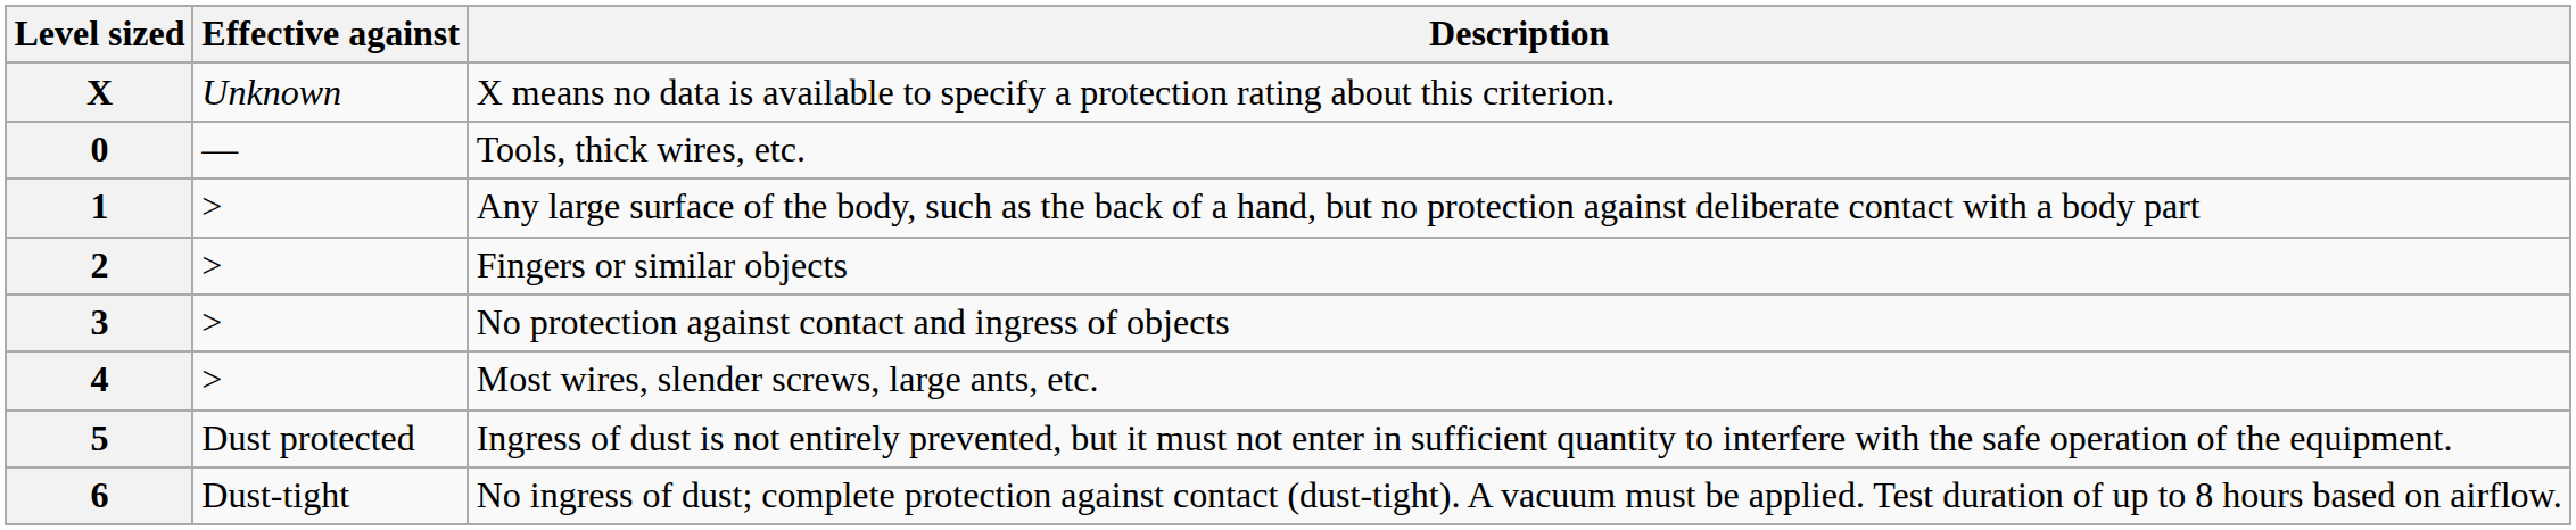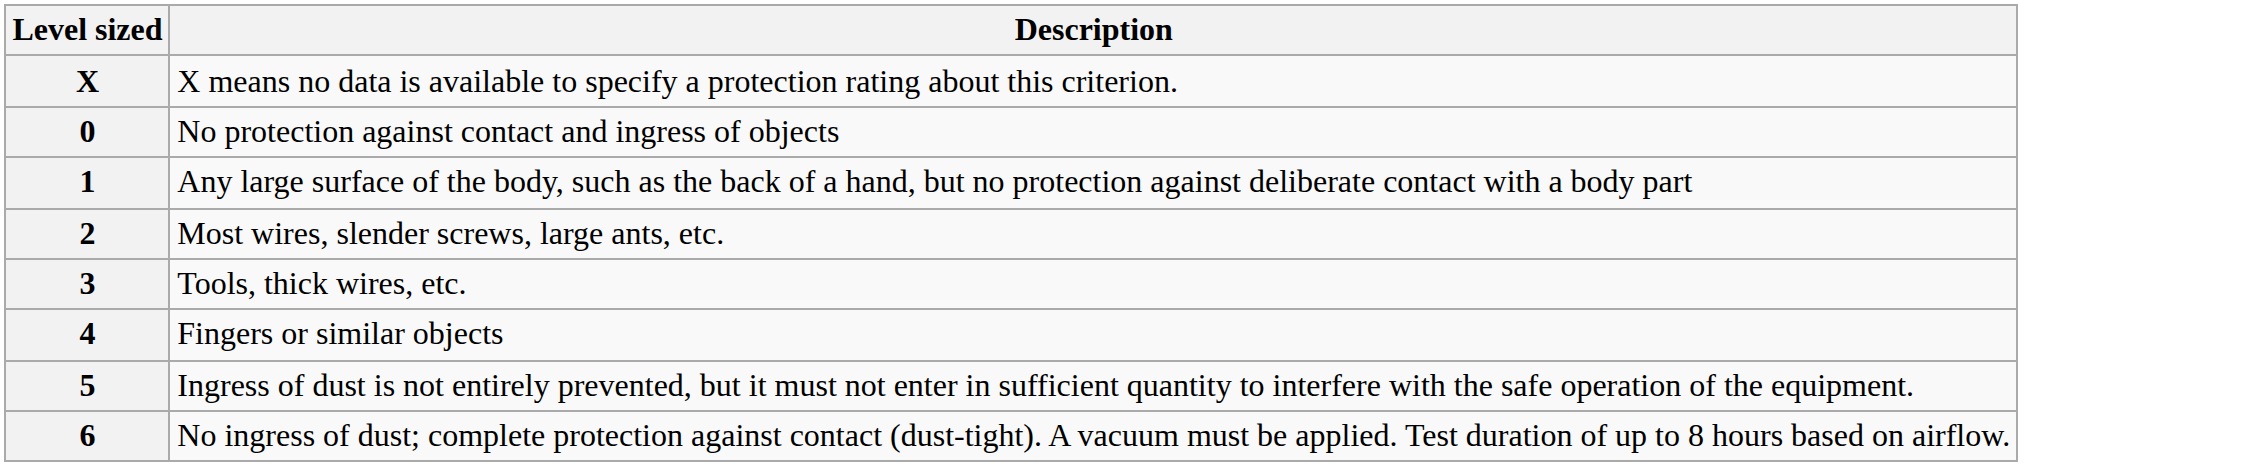 <table class="wikitable">
 <tr>
 <th>Level sized</th>
-<th>Effective against</th>
 <th>Description</th>
 </tr>
 <tr>
 <th>X</th>
-<td><em>Unknown</em></td>
 <td>X means no data is available to specify a protection rating about this criterion.</td>
 </tr>
 <tr>
 <th>0</th>
-<td>—</td>
-<td>Tools, thick wires, etc.</td>
+<td>No protection against contact and ingress of objects</td>
 </tr>
 <tr>
 <th>1</th>
-<td>> </td>
 <td>Any large surface of the body, such as the back of a hand, but no protection against deliberate contact with a body part</td>
 </tr>
 <tr>
 <th>2</th>
-<td>> </td>
+<td>Most wires, slender screws, large ants, etc.</td>
+</tr>
+<tr>
+<th>3</th>
+<td>Tools, thick wires, etc.</td>
+</tr>
+<tr>
+<th>4</th>
 <td>Fingers or similar objects</td>
 </tr>
 <tr>
-<th>3</th>
-<td>> </td>
-<td>No protection against contact and ingress of objects</td>
-</tr>
-<tr>
-<th>4</th>
-<td>> </td>
-<td>Most wires, slender screws, large ants, etc.</td>
-</tr>
-<tr>
 <th>5</th>
-<td>Dust protected</td>
 <td>Ingress of dust is not entirely prevented, but it must not enter in sufficient quantity to interfere with the safe operation of the equipment.</td>
 </tr>
 <tr>
 <th>6</th>
-<td>Dust-tight</td>
 <td>No ingress of dust; complete protection against contact (dust-tight). A vacuum must be applied. Test duration of up to 8 hours based on airflow.</td>
 </tr>
 </table>
